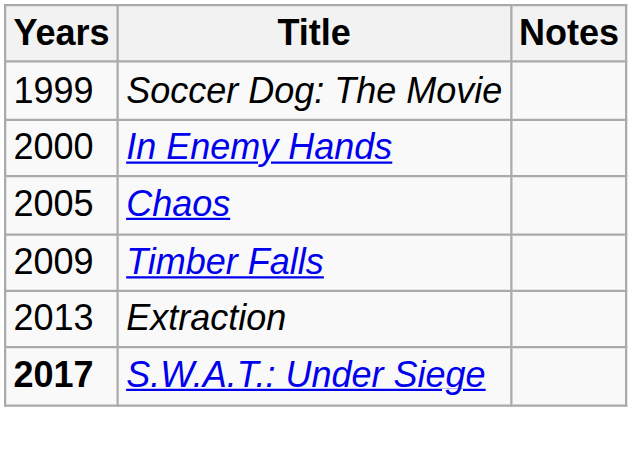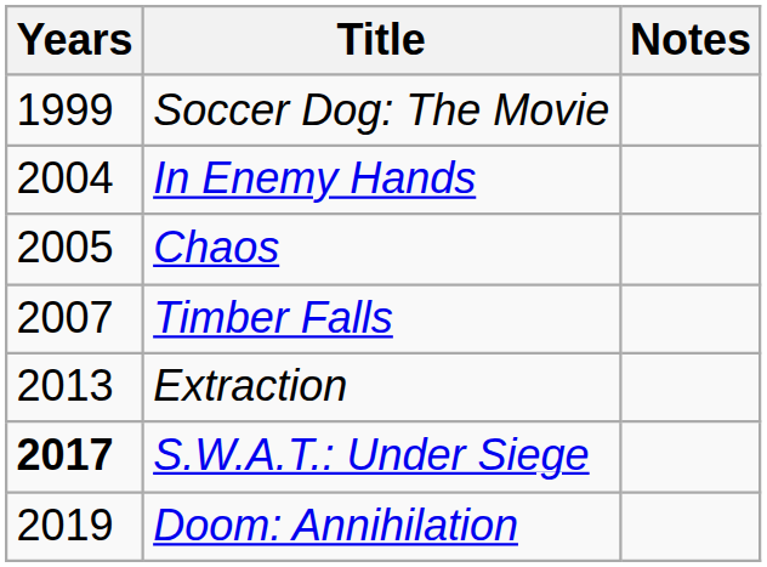 <table class="wikitable">
 <tr>
 <th>Years</th>
 <th>Title</th>
 <th>Notes</th>
 </tr>
 <tr>
 <td>1999</td>
 <td><em>Soccer Dog: The Movie</em></td>
 <td></td>
 </tr>
 <tr>
-<td>2000</td>
+<td>2004</td>
 <td><em><a href='#'>In Enemy Hands</a></em></td>
 <td></td>
 </tr>
 <tr>
 <td>2005</td>
 <td><em><a href='#'>Chaos</a></em></td>
 <td></td>
 </tr>
 <tr>
-<td>2009</td>
+<td>2007</td>
 <td><em><a href='#'>Timber Falls</a></em></td>
 <td></td>
 </tr>
 <tr>
 <td>2013</td>
 <td><em>Extraction</em></td>
 <td></td>
 </tr>
 <tr>
 <td><strong>2017</strong></td>
 <td><em><a href='#'>S.W.A.T.: Under Siege</a></em></td>
 <td></td>
 </tr>
+<tr>
+<td>2019</td>
+<td><em><a href='#'>Doom: Annihilation</a></em></td>
+<td></td>
+</tr>
 </table>
